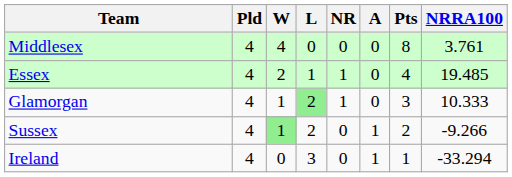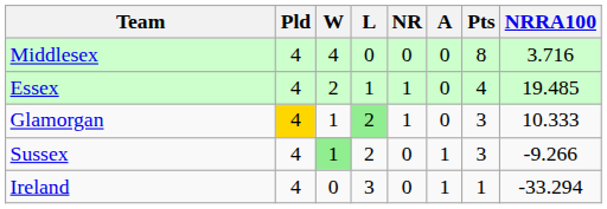 <table class="wikitable" style="text-align: center;">
 <tr>
 <th width=200>Team</th>
 <th width=20>Pld</th>
 <th width=20>W</th>
 <th width=20>L</th>
 <th width=20>NR</th>
 <th width=20>A</th>
 <th width=20>Pts</th>
 <th width=60><a href='#'>NRRA100</a></th>
 </tr>
 <tr bgcolor="#ccffcc">
 <td align=left><a href='#'>Middlesex</a></td>
 <td>4</td>
 <td>4</td>
 <td>0</td>
 <td>0</td>
 <td>0</td>
 <td>8</td>
-<td>3.761</td>
+<td>3.716</td>
 </tr>
 <tr bgcolor="#ccffcc">
 <td align=left><a href='#'>Essex</a></td>
 <td>4</td>
 <td>2</td>
 <td>1</td>
 <td>1</td>
 <td>0</td>
 <td>4</td>
 <td>19.485</td>
 </tr>
 <tr>
 <td align=left><a href='#'>Glamorgan</a></td>
-<td>4</td>
+<td style="background: gold;">4</td>
 <td>1</td>
 <td style="background: lightgreen;">2</td>
 <td>1</td>
 <td>0</td>
 <td>3</td>
 <td>10.333</td>
 </tr>
 <tr>
 <td align=left><a href='#'>Sussex</a></td>
 <td>4</td>
 <td style="background: lightgreen;">1</td>
 <td>2</td>
 <td>0</td>
 <td>1</td>
-<td>2</td>
+<td>3</td>
 <td>-9.266</td>
 </tr>
 <tr>
 <td align=left><a href='#'>Ireland</a></td>
 <td>4</td>
 <td>0</td>
 <td>3</td>
 <td>0</td>
 <td>1</td>
 <td>1</td>
 <td>-33.294</td>
 </tr>
 </table>
